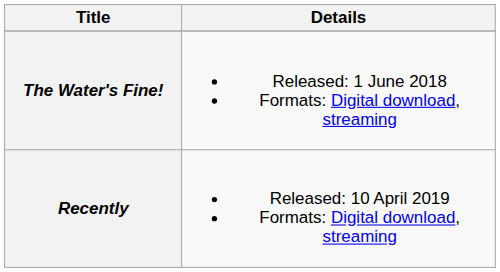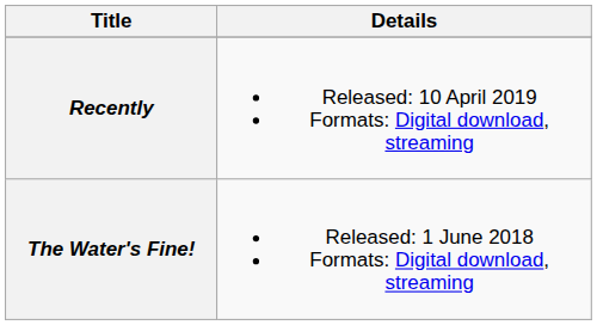 <table class="wikitable plainrowheaders" style="text-align:center;">
 <tr>
 <th scope="col" style="width:10em;">Title</th>
 <th scope="col" style="width:18em;">Details</th>
 </tr>
 <tr>
 </tr>
 <tr>
+<th scope="row"><em>Recently</em></th>
+<td><br><ul><li>Released: 10 April 2019</li><li>Formats: <a href='#'>Digital download</a>, <a href='#'>streaming</a></li></ul></td>
+</tr>
+<tr>
 <th scope="row"><em>The Water's Fine!</em></th>
 <td><br><ul><li>Released: 1 June 2018</li><li>Formats: <a href='#'>Digital download</a>, <a href='#'>streaming</a></li></ul></td>
 </tr>
-<tr>
-<th scope="row"><em>Recently</em></th>
-<td><br><ul><li>Released: 10 April 2019</li><li>Formats: <a href='#'>Digital download</a>, <a href='#'>streaming</a></li></ul></td>
-</tr>
 </table>
